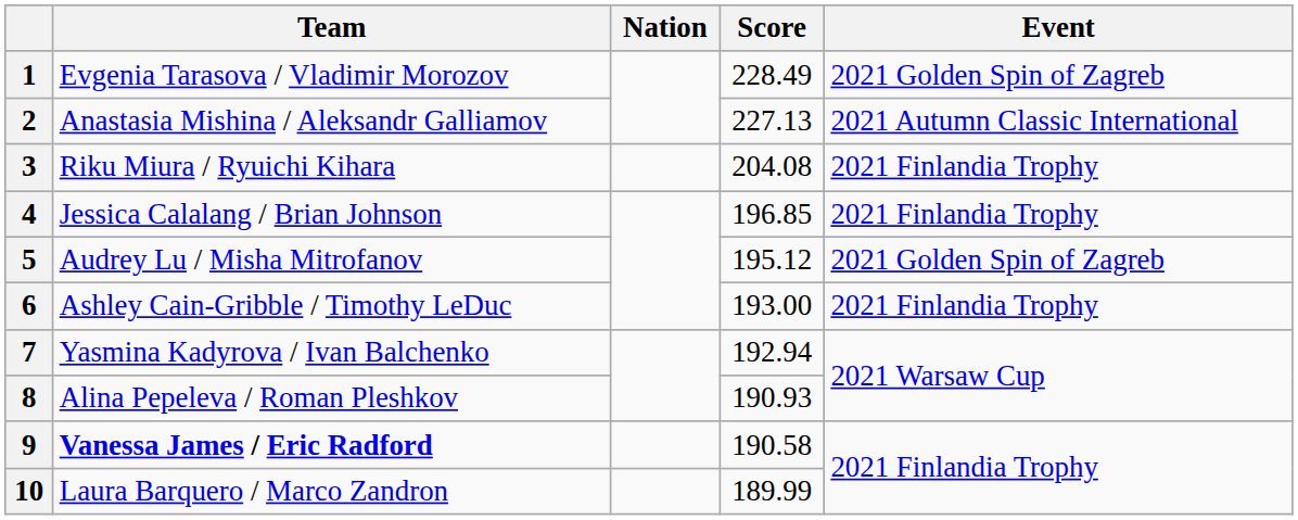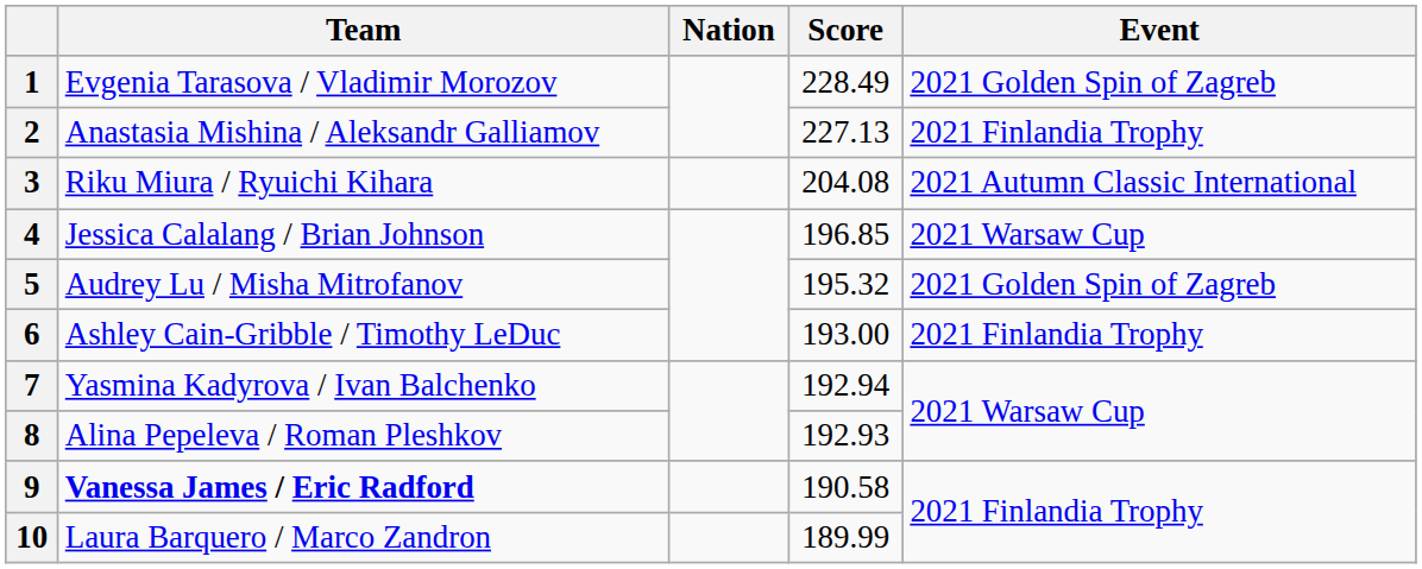 <table class="wikitable sortable" style="text-align:left; width:80%">
 <tr>
 <th scope="col"></th>
 <th scope="col">Team</th>
 <th scope="col">Nation</th>
 <th scope="col">Score</th>
 <th scope="col">Event</th>
 </tr>
 <tr>
 <th scope="row">1</th>
 <td><a href='#'>Evgenia Tarasova</a> / <a href='#'>Vladimir Morozov</a></td>
 <td rowspan="2"></td>
 <td style="text-align:center;">228.49</td>
 <td><a href='#'>2021 Golden Spin of Zagreb</a></td>
 </tr>
 <tr>
 <th scope="row">2</th>
 <td><a href='#'>Anastasia Mishina</a> / <a href='#'>Aleksandr Galliamov</a></td>
 <td style="text-align:center;">227.13</td>
-<td><a href='#'>2021 Autumn Classic International</a></td>
+<td><a href='#'>2021 Finlandia Trophy</a></td>
 </tr>
 <tr>
 <th scope="row">3</th>
 <td><a href='#'>Riku Miura</a> / <a href='#'>Ryuichi Kihara</a></td>
 <td></td>
 <td style="text-align:center;">204.08</td>
-<td><a href='#'>2021 Finlandia Trophy</a></td>
+<td><a href='#'>2021 Autumn Classic International</a></td>
 </tr>
 <tr>
 <th scope="row">4</th>
 <td><a href='#'>Jessica Calalang</a> / <a href='#'>Brian Johnson</a></td>
 <td rowspan="3"></td>
 <td style="text-align:center;">196.85</td>
-<td><a href='#'>2021 Finlandia Trophy</a></td>
+<td><a href='#'>2021 Warsaw Cup</a></td>
 </tr>
 <tr>
 <th scope="row">5</th>
 <td><a href='#'>Audrey Lu</a> / <a href='#'>Misha Mitrofanov</a></td>
-<td style="text-align:center;">195.12</td>
+<td style="text-align:center;">195.32</td>
 <td><a href='#'>2021 Golden Spin of Zagreb</a></td>
 </tr>
 <tr>
 <th scope="row">6</th>
 <td><a href='#'>Ashley Cain-Gribble</a> / <a href='#'>Timothy LeDuc</a></td>
 <td style="text-align:center;">193.00</td>
 <td><a href='#'>2021 Finlandia Trophy</a></td>
 </tr>
 <tr>
 <th scope="row">7</th>
 <td><a href='#'>Yasmina Kadyrova</a> / <a href='#'>Ivan Balchenko</a></td>
 <td rowspan="2"></td>
 <td style="text-align:center;">192.94</td>
 <td rowspan="2"><a href='#'>2021 Warsaw Cup</a></td>
 </tr>
 <tr>
 <th scope="row">8</th>
 <td><a href='#'>Alina Pepeleva</a> / <a href='#'>Roman Pleshkov</a></td>
-<td style="text-align:center;">190.93</td>
+<td style="text-align:center;">192.93</td>
 </tr>
 <tr>
 <th scope="row">9</th>
 <td><strong><a href='#'>Vanessa James</a> / <a href='#'>Eric Radford</a></strong></td>
 <td></td>
 <td style="text-align:center;">190.58</td>
 <td rowspan="2"><a href='#'>2021 Finlandia Trophy</a></td>
 </tr>
 <tr>
 <th scope="row">10</th>
 <td><a href='#'>Laura Barquero</a> / <a href='#'>Marco Zandron</a></td>
 <td></td>
 <td style="text-align:center;">189.99</td>
 </tr>
 </table>
